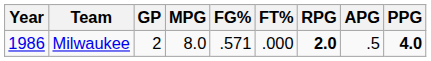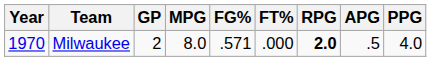 <table class="wikitable sortable" style="font-size:95%; text-align:right;">
 <tr>
 <th>Year</th>
 <th>Team</th>
 <th>GP</th>
 <th>MPG</th>
 <th>FG%</th>
 <th>FT%</th>
 <th>RPG</th>
 <th>APG</th>
 <th>PPG</th>
 </tr>
 <tr>
-<td style="text-align:left;"><a href='#'>1986</a></td>
+<td style="text-align:left;"><a href='#'>1970</a></td>
 <td style="text-align:left;"><a href='#'>Milwaukee</a></td>
 <td>2</td>
 <td>8.0</td>
 <td>.571</td>
 <td>.000</td>
 <td><strong>2.0</strong></td>
 <td>.5</td>
-<td><strong>4.0</strong></td>
+<td>4.0</td>
 </tr>
 </table>
